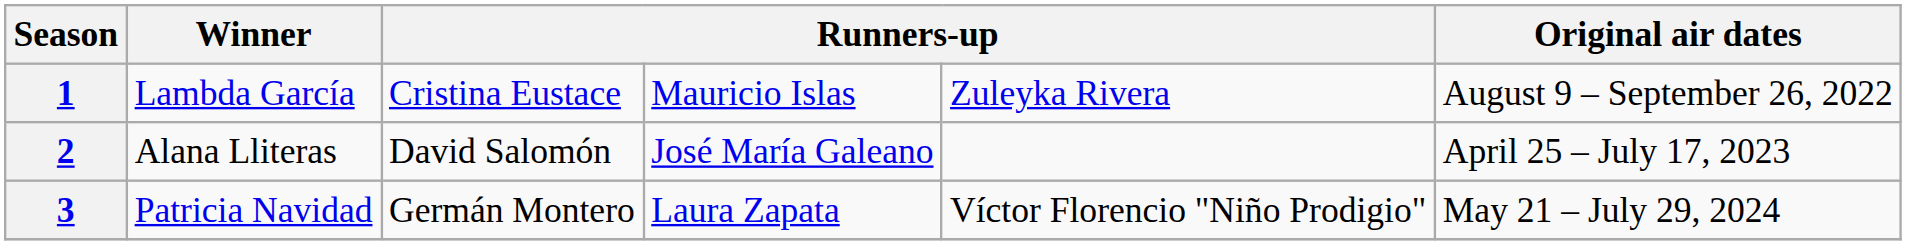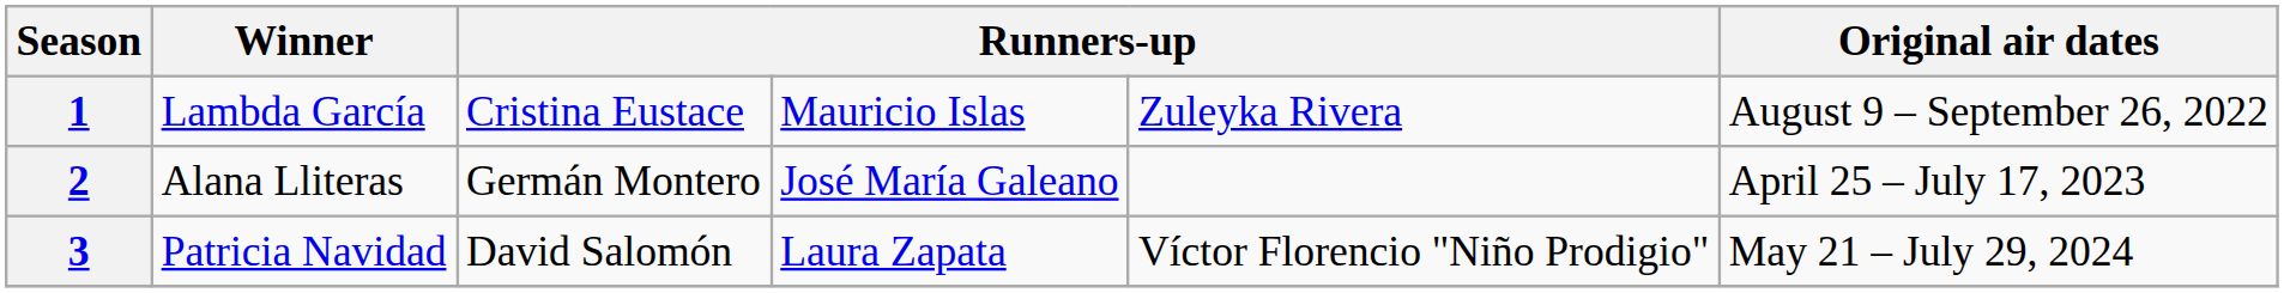 <table class="wikitable" style="text-align:left; font-size:95%">
 <tr>
 <th scope="col">Season</th>
 <th scope="col">Winner</th>
 <th scope="col" colspan=3>Runners-up</th>
 <th scope="col">Original air dates</th>
 </tr>
 <tr>
 <th scope="row"><a href='#'>1</a></th>
 <td><a href='#'>Lambda García</a></td>
 <td><a href='#'>Cristina Eustace</a></td>
 <td><a href='#'>Mauricio Islas</a></td>
 <td><a href='#'>Zuleyka Rivera</a></td>
 <td>August 9 – September 26, 2022</td>
 </tr>
 <tr>
 <th scope="row"><a href='#'>2</a></th>
 <td>Alana Lliteras</td>
-<td>David Salomón</td>
+<td>Germán Montero</td>
 <td><a href='#'>José María Galeano</a></td>
 <td></td>
 <td>April 25 – July 17, 2023</td>
 </tr>
 <tr>
 <th scope="row"><a href='#'>3</a></th>
 <td><a href='#'>Patricia Navidad</a></td>
-<td>Germán Montero</td>
+<td>David Salomón</td>
 <td><a href='#'>Laura Zapata</a></td>
 <td>Víctor Florencio "Niño Prodigio"</td>
 <td>May 21 – July 29, 2024</td>
 </tr>
 <tr>
 </tr>
 </table>
